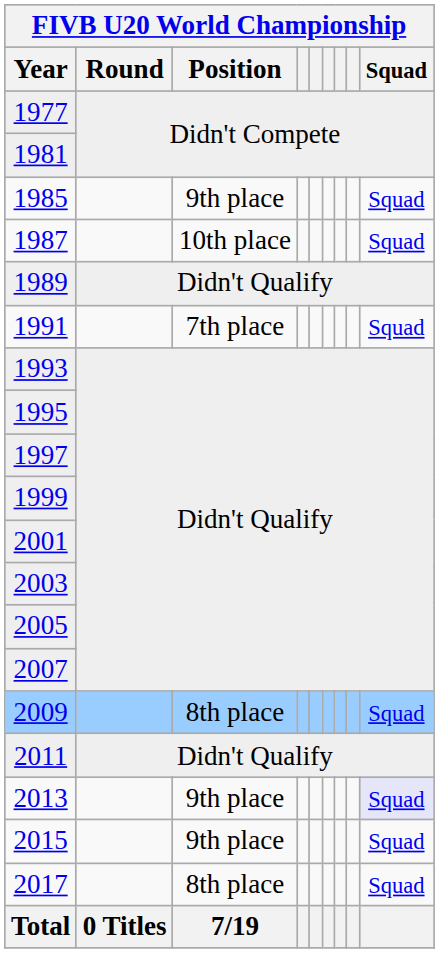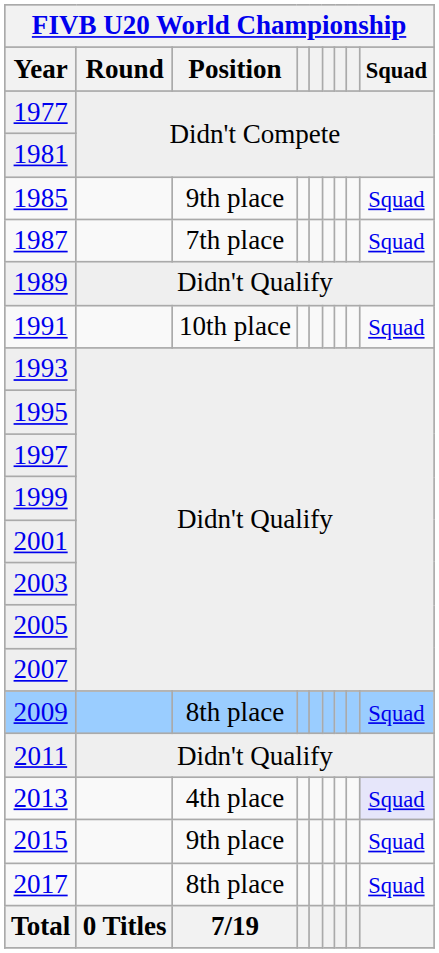 <table class="wikitable" style="text-align: center;">
 <tr>
 <th colspan=9><a href='#'>FIVB U20 World Championship</a>  </th>
 </tr>
 <tr>
 <th>Year</th>
 <th>Round</th>
 <th>Position</th>
 <th></th>
 <th></th>
 <th></th>
 <th></th>
 <th></th>
 <th><small>Squad</small></th>
 </tr>
 <tr bgcolor="efefef">
 <td> <a href='#'>1977</a></td>
 <td colspan=9 rowspan=2>Didn't Compete</td>
 </tr>
 <tr bgcolor="efefef">
 <td> <a href='#'>1981</a></td>
 </tr>
 <tr>
 <td> <a href='#'>1985</a></td>
 <td></td>
 <td>9th place</td>
 <td></td>
 <td></td>
 <td></td>
 <td></td>
 <td></td>
 <td><small><a href='#'>Squad</a></small></td>
 </tr>
 <tr>
 <td> <a href='#'>1987</a></td>
 <td></td>
-<td>10th place</td>
+<td>7th place</td>
 <td></td>
 <td></td>
 <td></td>
 <td></td>
 <td></td>
 <td><small><a href='#'>Squad</a></small></td>
 </tr>
 <tr bgcolor="efefef">
 <td> <a href='#'>1989</a></td>
 <td colspan=9>Didn't Qualify</td>
 </tr>
 <tr>
 <td> <a href='#'>1991</a></td>
 <td></td>
-<td>7th place</td>
+<td>10th place</td>
 <td></td>
 <td></td>
 <td></td>
 <td></td>
 <td></td>
 <td><small><a href='#'>Squad</a></small></td>
 </tr>
 <tr bgcolor="efefef">
 <td> <a href='#'>1993</a></td>
 <td colspan=9 rowspan=8>Didn't Qualify</td>
 </tr>
 <tr bgcolor="efefef">
 <td> <a href='#'>1995</a></td>
 </tr>
 <tr bgcolor="efefef">
 <td> <a href='#'>1997</a></td>
 </tr>
 <tr bgcolor="efefef">
 <td> <a href='#'>1999</a></td>
 </tr>
 <tr bgcolor="efefef">
 <td> <a href='#'>2001</a></td>
 </tr>
 <tr bgcolor="efefef">
 <td> <a href='#'>2003</a></td>
 </tr>
 <tr bgcolor="efefef">
 <td> <a href='#'>2005</a></td>
 </tr>
 <tr bgcolor="efefef">
 <td> <a href='#'>2007</a></td>
 </tr>
 <tr bgcolor=9acdff>
 <td> <a href='#'>2009</a></td>
 <td></td>
 <td>8th place</td>
 <td></td>
 <td></td>
 <td></td>
 <td></td>
 <td></td>
 <td><small><a href='#'>Squad</a></small></td>
 </tr>
 <tr bgcolor="efefef">
 <td> <a href='#'>2011</a></td>
 <td colspan=9>Didn't Qualify</td>
 </tr>
 <tr>
 <td> <a href='#'>2013</a></td>
 <td></td>
-<td>9th place</td>
+<td>4th place</td>
 <td></td>
 <td></td>
 <td></td>
 <td></td>
 <td></td>
 <td style="background: lavender;"><small><a href='#'>Squad</a></small></td>
 </tr>
 <tr>
 <td> <a href='#'>2015</a></td>
 <td></td>
 <td>9th place</td>
 <td></td>
 <td></td>
 <td></td>
 <td></td>
 <td></td>
 <td><small><a href='#'>Squad</a></small></td>
 </tr>
 <tr>
 <td> <a href='#'>2017</a></td>
 <td></td>
 <td>8th place</td>
 <td></td>
 <td></td>
 <td></td>
 <td></td>
 <td></td>
 <td><small> <a href='#'>Squad</a></small></td>
 </tr>
 <tr>
 <th>Total</th>
 <th>0 Titles</th>
 <th>7/19</th>
 <th></th>
 <th></th>
 <th></th>
 <th></th>
 <th></th>
 <th></th>
 </tr>
 </table>
